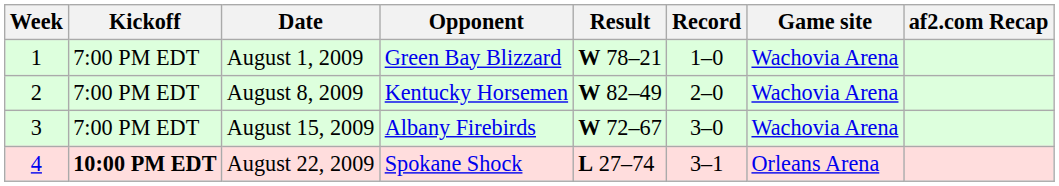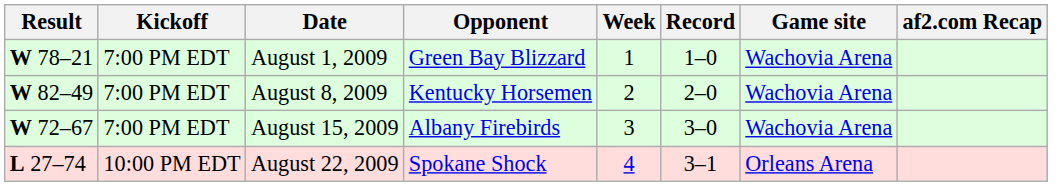 <table class="wikitable" align="center">
 <tr>
-<th>Week</th>
+<th>Result</th>
 <th>Kickoff</th>
 <th>Date</th>
 <th>Opponent</th>
-<th>Result</th>
+<th>Week</th>
 <th>Record</th>
 <th>Game site</th>
 <th>af2.com Recap</th>
 </tr>
 <tr style="background: #ddffdd;">
-<td align="center">1</td>
+<td><strong>W</strong> 78–21</td>
 <td>7:00 PM EDT</td>
 <td>August 1, 2009</td>
 <td><a href='#'>Green Bay Blizzard</a></td>
-<td><strong>W</strong> 78–21</td>
+<td align="center">1</td>
 <td align="center">1–0</td>
 <td><a href='#'>Wachovia Arena</a></td>
 <td></td>
 </tr>
 <tr style="background: #ddffdd;">
-<td align="center">2</td>
+<td><strong>W</strong> 82–49</td>
 <td>7:00 PM EDT</td>
 <td>August 8, 2009</td>
 <td><a href='#'>Kentucky Horsemen</a></td>
-<td><strong>W</strong> 82–49</td>
+<td align="center">2</td>
 <td align="center">2–0</td>
 <td><a href='#'>Wachovia Arena</a></td>
 <td></td>
 </tr>
 <tr style="background: #ddffdd;">
-<td align="center">3</td>
+<td><strong>W</strong> 72–67</td>
 <td>7:00 PM EDT</td>
 <td>August 15, 2009</td>
 <td><a href='#'>Albany Firebirds</a></td>
-<td><strong>W</strong> 72–67</td>
+<td align="center">3</td>
 <td align="center">3–0</td>
 <td><a href='#'>Wachovia Arena</a></td>
 <td></td>
 </tr>
 <tr style="background: #ffdddd;">
-<td align="center"><a href='#'>4</a></td>
-<td><strong>10:00 PM EDT</strong></td>
+<td><strong>L</strong> 27–74</td>
+<td>10:00 PM EDT</td>
 <td>August 22, 2009</td>
 <td><a href='#'>Spokane Shock</a></td>
-<td><strong>L</strong> 27–74</td>
+<td align="center"><a href='#'>4</a></td>
 <td align="center">3–1</td>
 <td><a href='#'>Orleans Arena</a></td>
 <td> </td>
 </tr>
 </table>
